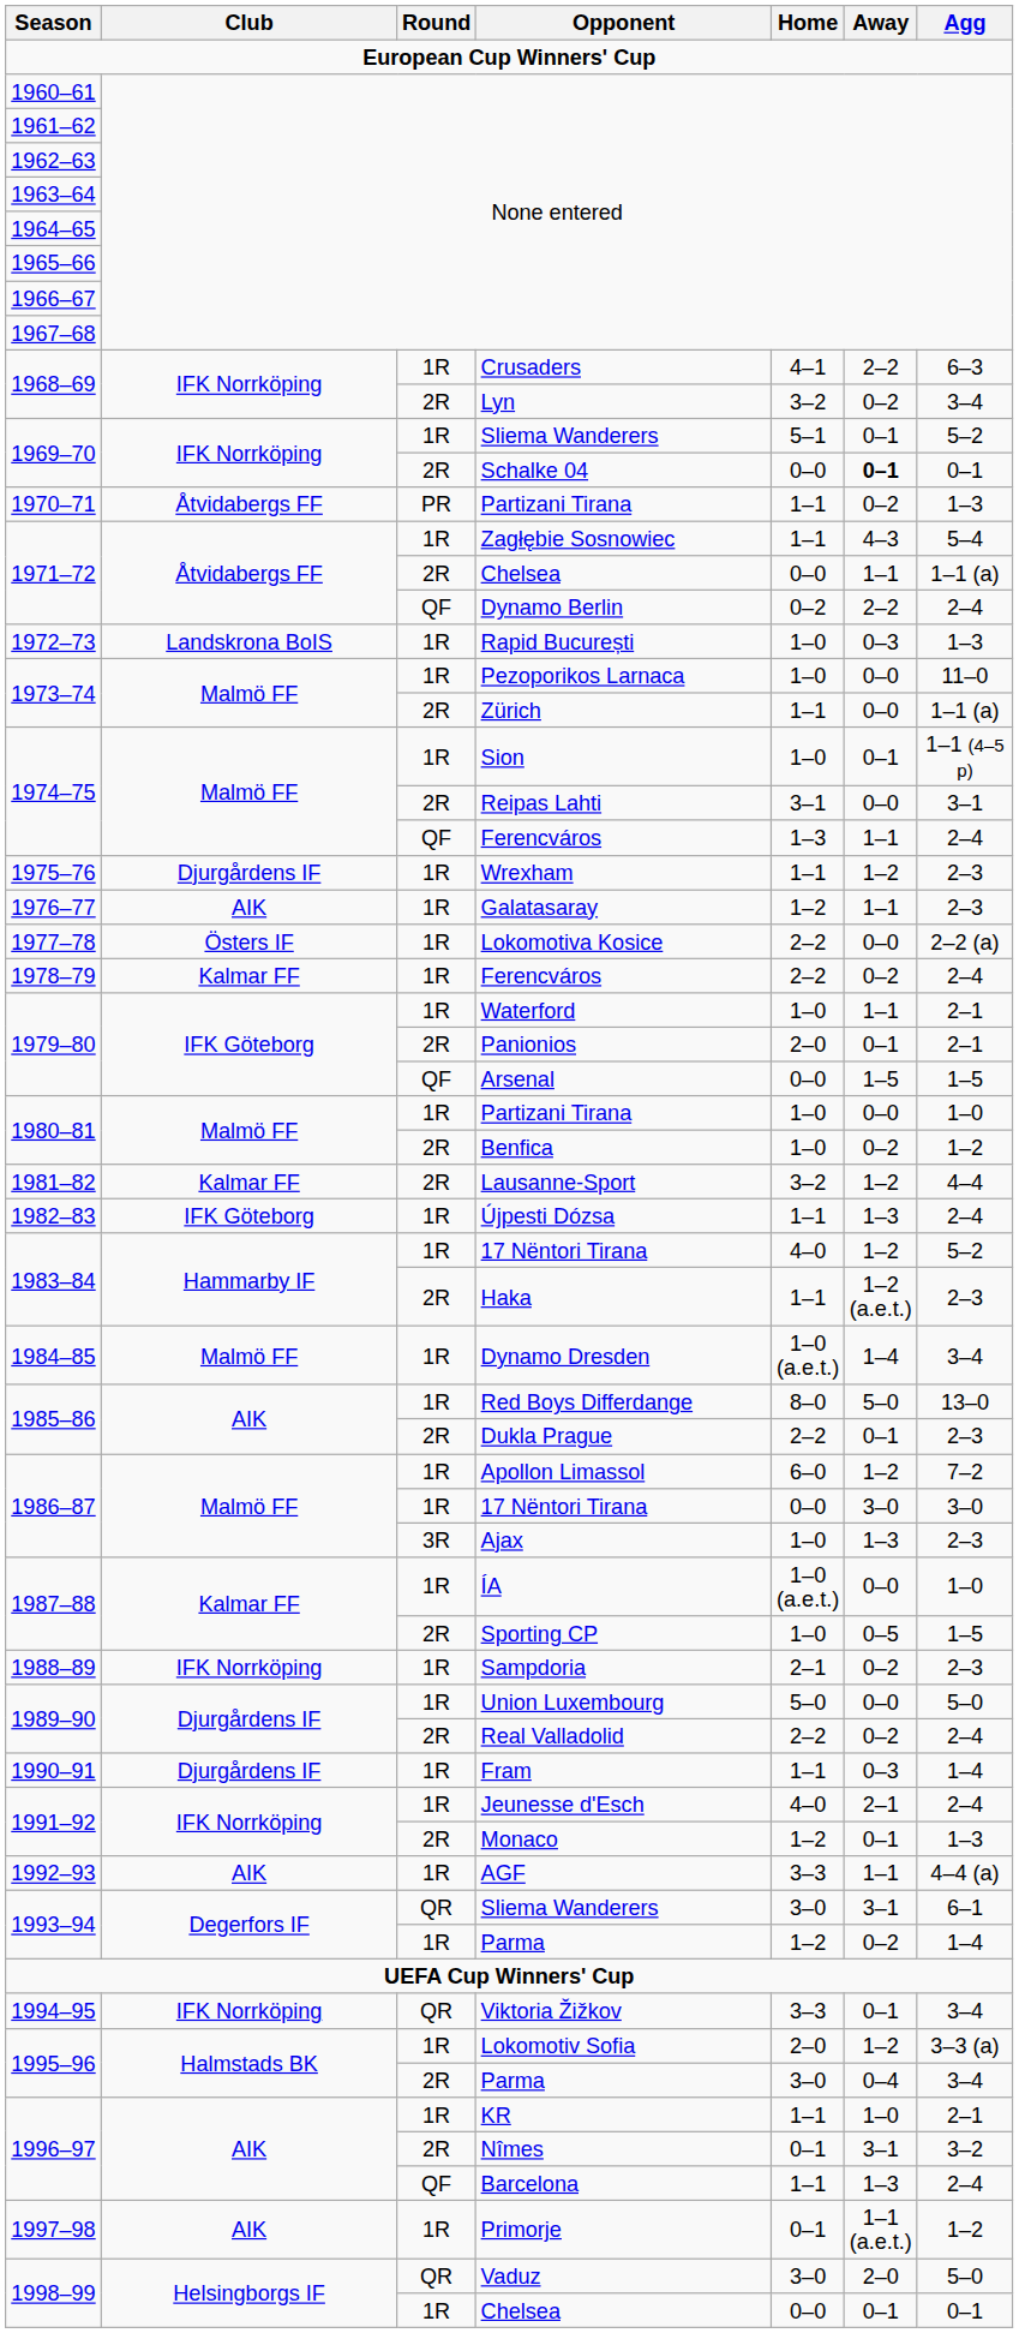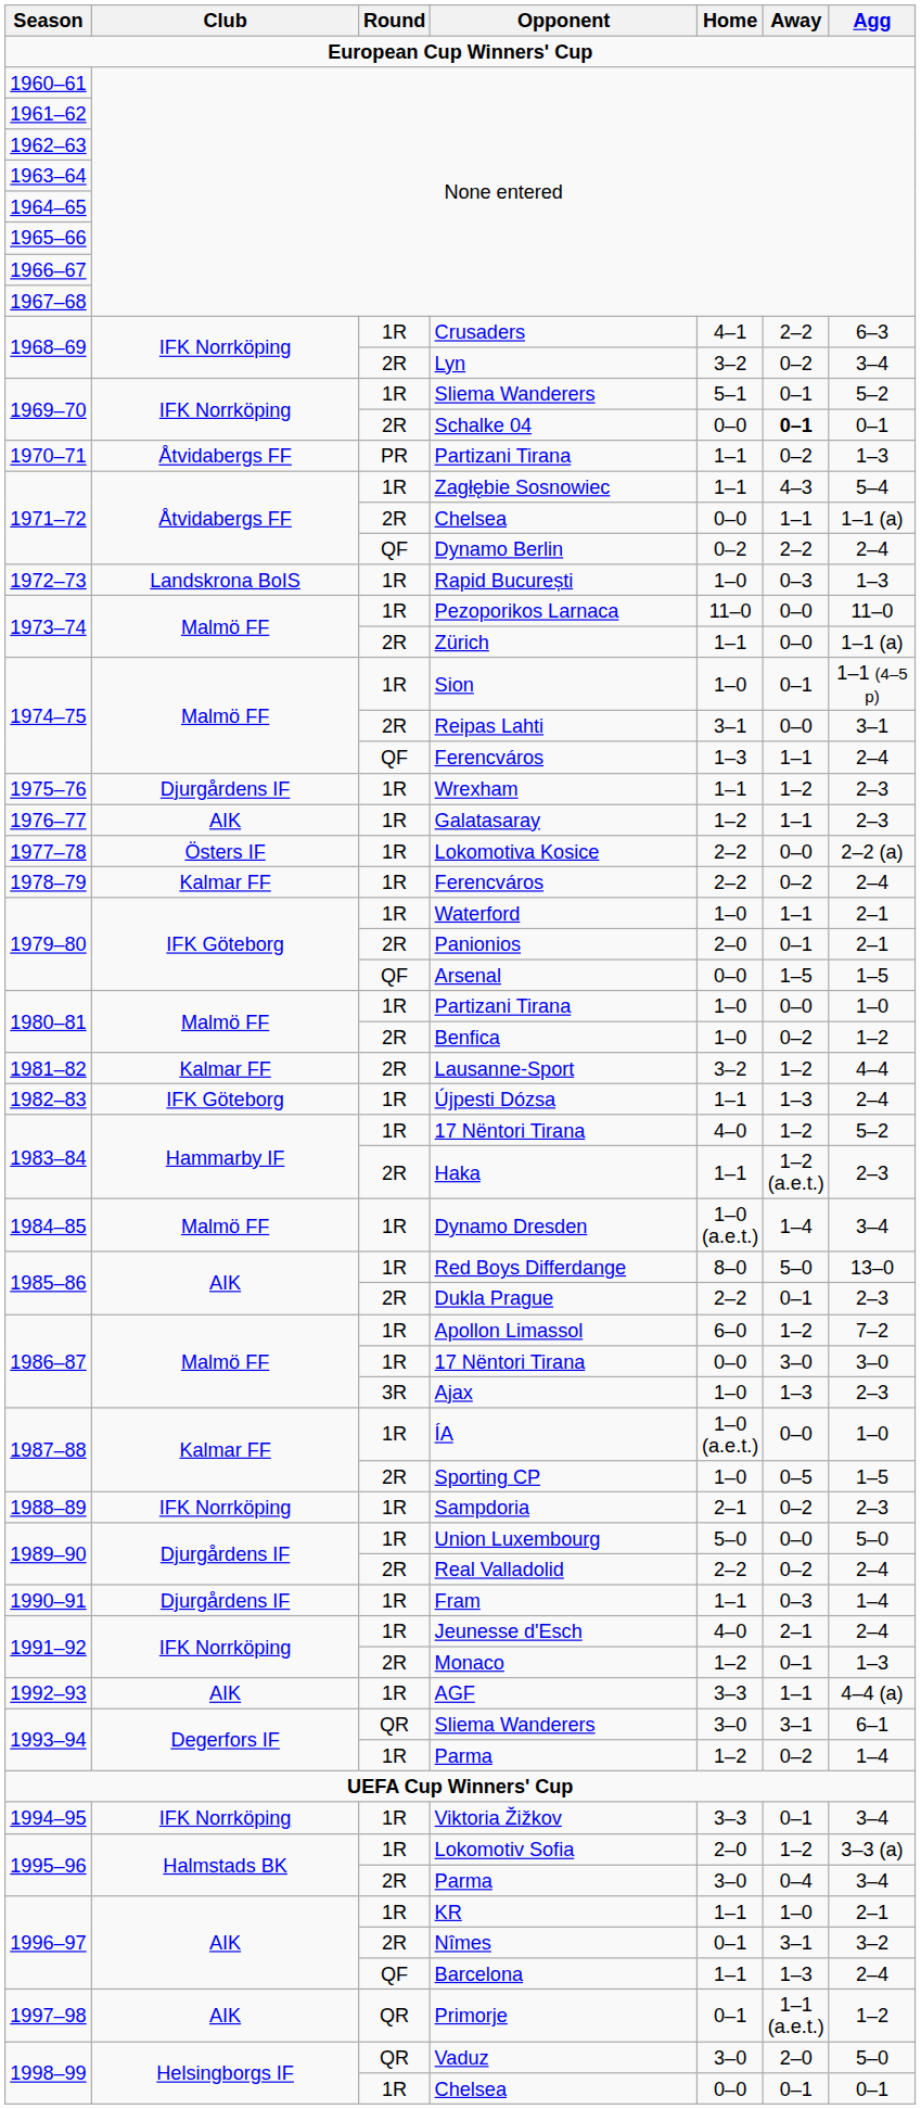 <table class="wikitable" style="font-size:95%; text-align: center;">
 <tr>
 <th style="width:60px;">Season</th>
 <th style="width:200px;">Club</th>
 <th style="width:30px;">Round</th>
 <th style="width:200px;">Opponent</th>
 <th style="width:30px;">Home</th>
 <th style="width:30px;">Away</th>
 <th style="width:60px;"><a href='#'>Agg</a></th>
 </tr>
 <tr>
 <td colspan="7" style="text-align:center;"><strong>European Cup Winners' Cup</strong></td>
 </tr>
 <tr>
 <td><a href='#'>1960–61</a></td>
 <td rowspan=8 colspan=6>None entered</td>
 </tr>
 <tr>
 <td><a href='#'>1961–62</a></td>
 </tr>
 <tr>
 <td><a href='#'>1962–63</a></td>
 </tr>
 <tr>
 <td><a href='#'>1963–64</a></td>
 </tr>
 <tr>
 <td><a href='#'>1964–65</a></td>
 </tr>
 <tr>
 <td><a href='#'>1965–66</a></td>
 </tr>
 <tr>
 <td><a href='#'>1966–67</a></td>
 </tr>
 <tr>
 <td><a href='#'>1967–68</a></td>
 </tr>
 <tr>
 <td rowspan=2><a href='#'>1968–69</a></td>
 <td rowspan=2><a href='#'>IFK Norrköping</a></td>
 <td>1R</td>
 <td align="left"> <a href='#'>Crusaders</a></td>
 <td>4–1</td>
 <td>2–2</td>
 <td>6–3</td>
 </tr>
 <tr>
 <td>2R</td>
 <td align="left"> <a href='#'>Lyn</a></td>
 <td>3–2</td>
 <td>0–2</td>
 <td>3–4</td>
 </tr>
 <tr>
 <td rowspan=2><a href='#'>1969–70</a></td>
 <td rowspan=2><a href='#'>IFK Norrköping</a></td>
 <td>1R</td>
 <td align="left"> <a href='#'>Sliema Wanderers</a></td>
 <td>5–1</td>
 <td>0–1</td>
 <td>5–2</td>
 </tr>
 <tr>
 <td>2R</td>
 <td align="left"> <a href='#'>Schalke 04</a></td>
 <td>0–0</td>
 <td><strong>0–1</strong></td>
 <td>0–1</td>
 </tr>
 <tr>
 <td><a href='#'>1970–71</a></td>
 <td><a href='#'>Åtvidabergs FF</a></td>
 <td>PR</td>
 <td align="left"> <a href='#'>Partizani Tirana</a></td>
 <td>1–1</td>
 <td>0–2</td>
 <td>1–3</td>
 </tr>
 <tr>
 <td rowspan=3><a href='#'>1971–72</a></td>
 <td rowspan=3><a href='#'>Åtvidabergs FF</a></td>
 <td>1R</td>
 <td align="left"> <a href='#'>Zagłębie Sosnowiec</a></td>
 <td>1–1</td>
 <td>4–3</td>
 <td>5–4</td>
 </tr>
 <tr>
 <td>2R</td>
 <td align="left"> <a href='#'>Chelsea</a></td>
 <td>0–0</td>
 <td>1–1</td>
 <td>1–1 (a)</td>
 </tr>
 <tr>
 <td>QF</td>
 <td align="left"> <a href='#'>Dynamo Berlin</a></td>
 <td>0–2</td>
 <td>2–2</td>
 <td>2–4</td>
 </tr>
 <tr>
 <td><a href='#'>1972–73</a></td>
 <td><a href='#'>Landskrona BoIS</a></td>
 <td>1R</td>
 <td align="left"> <a href='#'>Rapid București</a></td>
 <td>1–0</td>
 <td>0–3</td>
 <td>1–3</td>
 </tr>
 <tr>
 <td rowspan=2><a href='#'>1973–74</a></td>
 <td rowspan=2><a href='#'>Malmö FF</a></td>
 <td>1R</td>
 <td align="left"> <a href='#'>Pezoporikos Larnaca</a></td>
-<td>1–0</td>
+<td>11–0</td>
 <td>0–0</td>
 <td>11–0</td>
 </tr>
 <tr>
 <td>2R</td>
 <td align="left"> <a href='#'>Zürich</a></td>
 <td>1–1</td>
 <td>0–0</td>
 <td>1–1 (a)</td>
 </tr>
 <tr>
 <td rowspan=3><a href='#'>1974–75</a></td>
 <td rowspan=3><a href='#'>Malmö FF</a></td>
 <td>1R</td>
 <td align="left"> <a href='#'>Sion</a></td>
 <td>1–0</td>
 <td>0–1</td>
 <td>1–1 <small>(4–5 p)</small></td>
 </tr>
 <tr>
 <td>2R</td>
 <td align="left"> <a href='#'>Reipas Lahti</a></td>
 <td>3–1</td>
 <td>0–0</td>
 <td>3–1</td>
 </tr>
 <tr>
 <td>QF</td>
 <td align="left"> <a href='#'>Ferencváros</a></td>
 <td>1–3</td>
 <td>1–1</td>
 <td>2–4</td>
 </tr>
 <tr>
 <td><a href='#'>1975–76</a></td>
 <td><a href='#'>Djurgårdens IF</a></td>
 <td>1R</td>
 <td align="left"> <a href='#'>Wrexham</a></td>
 <td>1–1</td>
 <td>1–2</td>
 <td>2–3</td>
 </tr>
 <tr>
 <td><a href='#'>1976–77</a></td>
 <td><a href='#'>AIK</a></td>
 <td>1R</td>
 <td align="left"> <a href='#'>Galatasaray</a></td>
 <td>1–2</td>
 <td>1–1</td>
 <td>2–3</td>
 </tr>
 <tr>
 <td><a href='#'>1977–78</a></td>
 <td><a href='#'>Östers IF</a></td>
 <td>1R</td>
 <td align="left"> <a href='#'>Lokomotiva Kosice</a></td>
 <td>2–2</td>
 <td>0–0</td>
 <td>2–2 (a)</td>
 </tr>
 <tr>
 <td><a href='#'>1978–79</a></td>
 <td><a href='#'>Kalmar FF</a></td>
 <td>1R</td>
 <td align="left"> <a href='#'>Ferencváros</a></td>
 <td>2–2</td>
 <td>0–2</td>
 <td>2–4</td>
 </tr>
 <tr>
 <td rowspan=3><a href='#'>1979–80</a></td>
 <td rowspan=3><a href='#'>IFK Göteborg</a></td>
 <td>1R</td>
 <td align="left"> <a href='#'>Waterford</a></td>
 <td>1–0</td>
 <td>1–1</td>
 <td>2–1</td>
 </tr>
 <tr>
 <td>2R</td>
 <td align="left"> <a href='#'>Panionios</a></td>
 <td>2–0</td>
 <td>0–1</td>
 <td>2–1</td>
 </tr>
 <tr>
 <td>QF</td>
 <td align="left"> <a href='#'>Arsenal</a></td>
 <td>0–0</td>
 <td>1–5</td>
 <td>1–5</td>
 </tr>
 <tr>
 <td rowspan=2><a href='#'>1980–81</a></td>
 <td rowspan=2><a href='#'>Malmö FF</a></td>
 <td>1R</td>
 <td align="left"> <a href='#'>Partizani Tirana</a></td>
 <td>1–0</td>
 <td>0–0</td>
 <td>1–0</td>
 </tr>
 <tr>
 <td>2R</td>
 <td align="left"> <a href='#'>Benfica</a></td>
 <td>1–0</td>
 <td>0–2</td>
 <td>1–2</td>
 </tr>
 <tr>
 <td><a href='#'>1981–82</a></td>
 <td><a href='#'>Kalmar FF</a></td>
 <td>2R</td>
 <td align="left"> <a href='#'>Lausanne-Sport</a></td>
 <td>3–2</td>
 <td>1–2</td>
 <td>4–4</td>
 </tr>
 <tr>
 <td><a href='#'>1982–83</a></td>
 <td><a href='#'>IFK Göteborg</a></td>
 <td>1R</td>
 <td align="left"> <a href='#'>Újpesti Dózsa</a></td>
 <td>1–1</td>
 <td>1–3</td>
 <td>2–4</td>
 </tr>
 <tr>
 <td rowspan=2><a href='#'>1983–84</a></td>
 <td rowspan=2><a href='#'>Hammarby IF</a></td>
 <td>1R</td>
 <td align="left"> <a href='#'>17 Nëntori Tirana</a></td>
 <td>4–0</td>
 <td>1–2</td>
 <td>5–2</td>
 </tr>
 <tr>
 <td>2R</td>
 <td align="left"> <a href='#'>Haka</a></td>
 <td>1–1</td>
 <td>1–2 (a.e.t.)</td>
 <td>2–3</td>
 </tr>
 <tr>
 <td><a href='#'>1984–85</a></td>
 <td><a href='#'>Malmö FF</a></td>
 <td>1R</td>
 <td align="left"> <a href='#'>Dynamo Dresden</a></td>
 <td>1–0 (a.e.t.)</td>
 <td>1–4</td>
 <td>3–4</td>
 </tr>
 <tr>
 <td rowspan=2><a href='#'>1985–86</a></td>
 <td rowspan=2><a href='#'>AIK</a></td>
 <td>1R</td>
 <td align="left"> <a href='#'>Red Boys Differdange</a></td>
 <td>8–0</td>
 <td>5–0</td>
 <td>13–0</td>
 </tr>
 <tr>
 <td>2R</td>
 <td align="left"> <a href='#'>Dukla Prague</a></td>
 <td>2–2</td>
 <td>0–1</td>
 <td>2–3</td>
 </tr>
 <tr>
 <td rowspan=3><a href='#'>1986–87</a></td>
 <td rowspan=3><a href='#'>Malmö FF</a></td>
 <td>1R</td>
 <td align="left"> <a href='#'>Apollon Limassol</a></td>
 <td>6–0</td>
 <td>1–2</td>
 <td>7–2</td>
 </tr>
 <tr>
 <td>1R</td>
 <td align="left"> <a href='#'>17 Nëntori Tirana</a></td>
 <td>0–0</td>
 <td>3–0</td>
 <td>3–0</td>
 </tr>
 <tr>
 <td>3R</td>
 <td align="left"> <a href='#'>Ajax</a></td>
 <td>1–0</td>
 <td>1–3</td>
 <td>2–3</td>
 </tr>
 <tr>
 <td rowspan=2><a href='#'>1987–88</a></td>
 <td rowspan=2><a href='#'>Kalmar FF</a></td>
 <td>1R</td>
 <td align="left"> <a href='#'>ÍA</a></td>
 <td>1–0 (a.e.t.)</td>
 <td>0–0</td>
 <td>1–0</td>
 </tr>
 <tr>
 <td>2R</td>
 <td align="left"> <a href='#'>Sporting CP</a></td>
 <td>1–0</td>
 <td>0–5</td>
 <td>1–5</td>
 </tr>
 <tr>
 <td><a href='#'>1988–89</a></td>
 <td><a href='#'>IFK Norrköping</a></td>
 <td>1R</td>
 <td align="left"> <a href='#'>Sampdoria</a></td>
 <td>2–1</td>
 <td>0–2</td>
 <td>2–3</td>
 </tr>
 <tr>
 <td rowspan=2><a href='#'>1989–90</a></td>
 <td rowspan=2><a href='#'>Djurgårdens IF</a></td>
 <td>1R</td>
 <td align="left"> <a href='#'>Union Luxembourg</a></td>
 <td>5–0</td>
 <td>0–0</td>
 <td>5–0</td>
 </tr>
 <tr>
 <td>2R</td>
 <td align="left"> <a href='#'>Real Valladolid</a></td>
 <td>2–2</td>
 <td>0–2</td>
 <td>2–4</td>
 </tr>
 <tr>
 <td><a href='#'>1990–91</a></td>
 <td><a href='#'>Djurgårdens IF</a></td>
 <td>1R</td>
 <td align="left"> <a href='#'>Fram</a></td>
 <td>1–1</td>
 <td>0–3</td>
 <td>1–4</td>
 </tr>
 <tr>
 <td rowspan=2><a href='#'>1991–92</a></td>
 <td rowspan=2><a href='#'>IFK Norrköping</a></td>
 <td>1R</td>
 <td align="left"> <a href='#'>Jeunesse d'Esch</a></td>
 <td>4–0</td>
 <td>2–1</td>
 <td>2–4</td>
 </tr>
 <tr>
 <td>2R</td>
 <td align="left"> <a href='#'>Monaco</a></td>
 <td>1–2</td>
 <td>0–1</td>
 <td>1–3</td>
 </tr>
 <tr>
 <td><a href='#'>1992–93</a></td>
 <td><a href='#'>AIK</a></td>
 <td>1R</td>
 <td align="left"> <a href='#'>AGF</a></td>
 <td>3–3</td>
 <td>1–1</td>
 <td>4–4 (a)</td>
 </tr>
 <tr>
 <td rowspan=2><a href='#'>1993–94</a></td>
 <td rowspan=2><a href='#'>Degerfors IF</a></td>
 <td>QR</td>
 <td align="left"> <a href='#'>Sliema Wanderers</a></td>
 <td>3–0</td>
 <td>3–1</td>
 <td>6–1</td>
 </tr>
 <tr>
 <td>1R</td>
 <td align="left"> <a href='#'>Parma</a></td>
 <td>1–2</td>
 <td>0–2</td>
 <td>1–4</td>
 </tr>
 <tr>
 <td colspan="7" style="text-align:center;"><strong>UEFA Cup Winners' Cup</strong></td>
 </tr>
 <tr>
 <td><a href='#'>1994–95</a></td>
 <td><a href='#'>IFK Norrköping</a></td>
-<td>QR</td>
+<td>1R</td>
 <td align="left"> <a href='#'>Viktoria Žižkov</a></td>
 <td>3–3</td>
 <td>0–1</td>
 <td>3–4</td>
 </tr>
 <tr>
 <td rowspan=2><a href='#'>1995–96</a></td>
 <td rowspan=2><a href='#'>Halmstads BK</a></td>
 <td>1R</td>
 <td align="left"> <a href='#'>Lokomotiv Sofia</a></td>
 <td>2–0</td>
 <td>1–2</td>
 <td>3–3 (a)</td>
 </tr>
 <tr>
 <td>2R</td>
 <td align="left"> <a href='#'>Parma</a></td>
 <td>3–0</td>
 <td>0–4</td>
 <td>3–4</td>
 </tr>
 <tr>
 <td rowspan=3><a href='#'>1996–97</a></td>
 <td rowspan=3><a href='#'>AIK</a></td>
 <td>1R</td>
 <td align="left"> <a href='#'>KR</a></td>
 <td>1–1</td>
 <td>1–0</td>
 <td>2–1</td>
 </tr>
 <tr>
 <td>2R</td>
 <td align="left"> <a href='#'>Nîmes</a></td>
 <td>0–1</td>
 <td>3–1</td>
 <td>3–2</td>
 </tr>
 <tr>
 <td>QF</td>
 <td align="left"> <a href='#'>Barcelona</a></td>
 <td>1–1</td>
 <td>1–3</td>
 <td>2–4</td>
 </tr>
 <tr>
 <td><a href='#'>1997–98</a></td>
 <td><a href='#'>AIK</a></td>
-<td>1R</td>
+<td>QR</td>
 <td align="left"> <a href='#'>Primorje</a></td>
 <td>0–1</td>
 <td>1–1 (a.e.t.)</td>
 <td>1–2</td>
 </tr>
 <tr>
 <td rowspan=2><a href='#'>1998–99</a></td>
 <td rowspan=2><a href='#'>Helsingborgs IF</a></td>
 <td>QR</td>
 <td align="left"> <a href='#'>Vaduz</a></td>
 <td>3–0</td>
 <td>2–0</td>
 <td>5–0</td>
 </tr>
 <tr>
 <td>1R</td>
 <td align="left"> <a href='#'>Chelsea</a></td>
 <td>0–0</td>
 <td>0–1</td>
 <td>0–1</td>
 </tr>
 </table>
